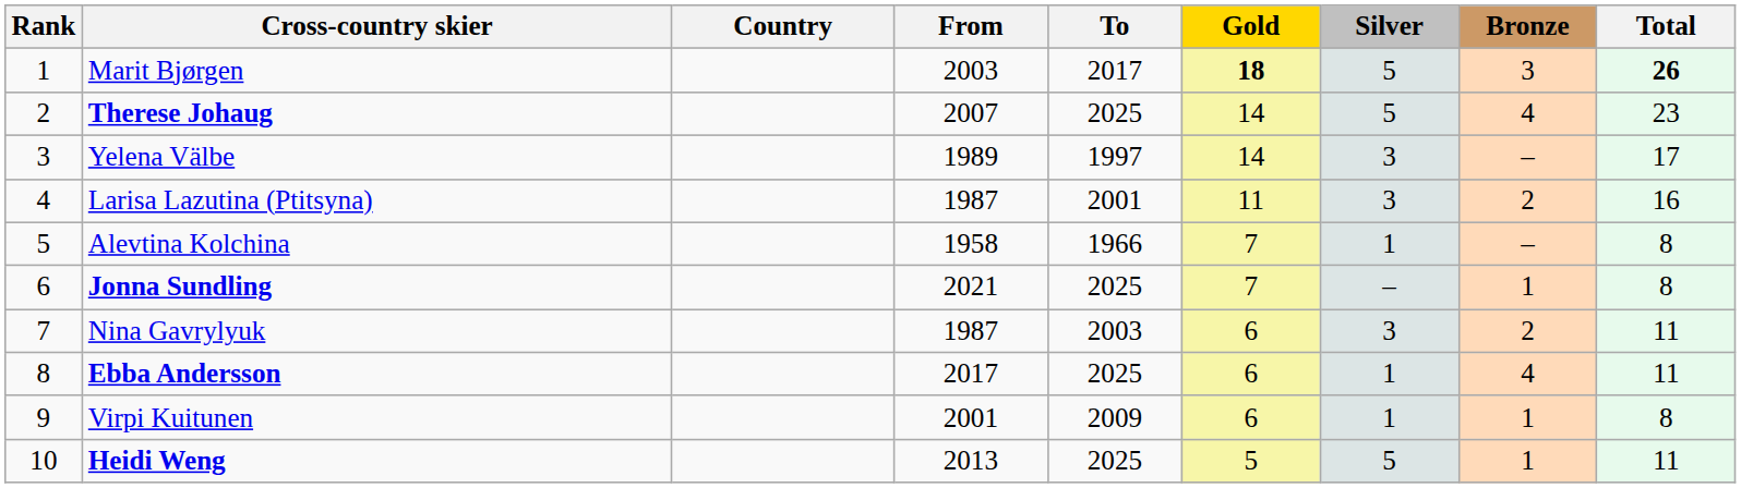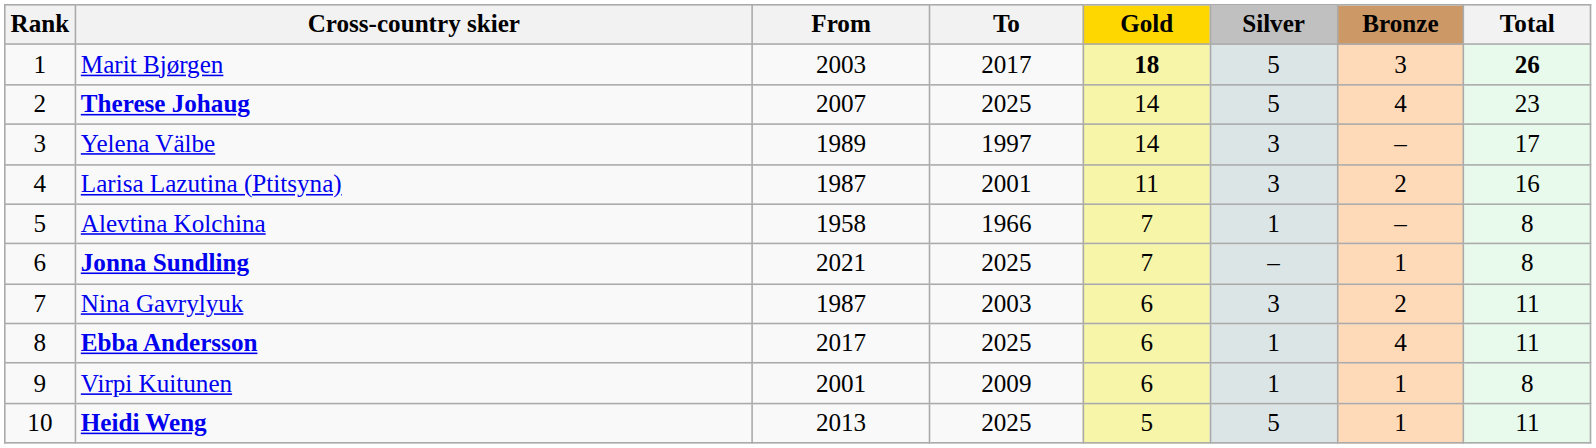 <table class="wikitable plainrowheaders" width=80% style="text-align:center;">
 <tr style="background-color:#EDEDED;">
 <th class="hintergrundfarbe5" style="width:1em">Rank</th>
 <th class="hintergrundfarbe5">Cross-country skier</th>
-<th class="hintergrundfarbe5">Country</th>
 <th class="hintergrundfarbe5">From</th>
 <th class="hintergrundfarbe5">To</th>
 <th style="background:    gold; width:8%">Gold</th>
 <th style="background:  silver; width:8%">Silver</th>
 <th style="background: #CC9966; width:8%">Bronze</th>
 <th class="hintergrundfarbe5" style="width:8%">Total</th>
 </tr>
 <tr>
 <td>1</td>
 <td align="left"><a href='#'>Marit Bjørgen</a></td>
-<td align="left"></td>
 <td>2003</td>
 <td>2017</td>
 <td bgcolor="#F7F6A8"><strong>18</strong></td>
 <td bgcolor="#DCE5E5">5</td>
 <td bgcolor="#FFDAB9">3</td>
 <td bgcolor="#E7FAEC"><strong>26</strong></td>
 </tr>
 <tr align="center">
 <td>2</td>
 <td align="left"><strong><a href='#'>Therese Johaug</a></strong></td>
-<td align="left"></td>
 <td>2007</td>
 <td>2025</td>
 <td bgcolor="#F7F6A8">14</td>
 <td bgcolor="#DCE5E5">5</td>
 <td bgcolor="#FFDAB9">4</td>
 <td bgcolor="#E7FAEC">23</td>
 </tr>
 <tr align="center">
 <td>3</td>
 <td align="left"><a href='#'>Yelena Välbe</a></td>
-<td align="left"><br></td>
 <td>1989</td>
 <td>1997</td>
 <td bgcolor="#F7F6A8">14</td>
 <td bgcolor="#DCE5E5">3</td>
 <td bgcolor="#FFDAB9">–</td>
 <td bgcolor="#E7FAEC">17</td>
 </tr>
 <tr align="center">
 <td>4</td>
 <td align="left"><a href='#'>Larisa Lazutina (Ptitsyna)</a></td>
-<td align="left"><br></td>
 <td>1987</td>
 <td>2001</td>
 <td bgcolor="#F7F6A8">11</td>
 <td bgcolor="#DCE5E5">3</td>
 <td bgcolor="#FFDAB9">2</td>
 <td bgcolor="#E7FAEC">16</td>
 </tr>
 <tr align="center">
 <td>5</td>
 <td align="left"><a href='#'>Alevtina Kolchina</a></td>
-<td align="left"></td>
 <td>1958</td>
 <td>1966</td>
 <td bgcolor="#F7F6A8">7</td>
 <td bgcolor="#DCE5E5">1</td>
 <td bgcolor="#FFDAB9">–</td>
 <td bgcolor="#E7FAEC">8</td>
 </tr>
 <tr align="center">
 <td>6</td>
 <td align="left"><strong><a href='#'>Jonna Sundling</a></strong></td>
-<td align="left"></td>
 <td>2021</td>
 <td>2025</td>
 <td bgcolor="#F7F6A8">7</td>
 <td bgcolor="#DCE5E5">–</td>
 <td bgcolor="#FFDAB9">1</td>
 <td bgcolor="#E7FAEC">8</td>
 </tr>
 <tr align="center">
 <td>7</td>
 <td align="left"><a href='#'>Nina Gavrylyuk</a></td>
-<td align="left"><br></td>
 <td>1987</td>
 <td>2003</td>
 <td bgcolor="#F7F6A8">6</td>
 <td bgcolor="#DCE5E5">3</td>
 <td bgcolor="#FFDAB9">2</td>
 <td bgcolor="#E7FAEC">11</td>
 </tr>
 <tr align="center">
 <td>8</td>
 <td align="left"><strong><a href='#'>Ebba Andersson</a></strong></td>
-<td align="left"></td>
 <td>2017</td>
 <td>2025</td>
 <td bgcolor="#F7F6A8">6</td>
 <td bgcolor="#DCE5E5">1</td>
 <td bgcolor="#FFDAB9">4</td>
 <td bgcolor="#E7FAEC">11</td>
 </tr>
 <tr align="center">
 <td>9</td>
 <td align="left"><a href='#'>Virpi Kuitunen</a></td>
-<td align="left"></td>
 <td>2001</td>
 <td>2009</td>
 <td bgcolor="#F7F6A8">6</td>
 <td bgcolor="#DCE5E5">1</td>
 <td bgcolor="#FFDAB9">1</td>
 <td bgcolor="#E7FAEC">8</td>
 </tr>
 <tr align="center">
 <td>10</td>
 <td align="left"><strong><a href='#'>Heidi Weng</a></strong></td>
-<td align="left"></td>
 <td>2013</td>
 <td>2025</td>
 <td bgcolor="#F7F6A8">5</td>
 <td bgcolor="#DCE5E5">5</td>
 <td bgcolor="#FFDAB9">1</td>
 <td bgcolor="#E7FAEC">11</td>
 </tr>
 </table>
